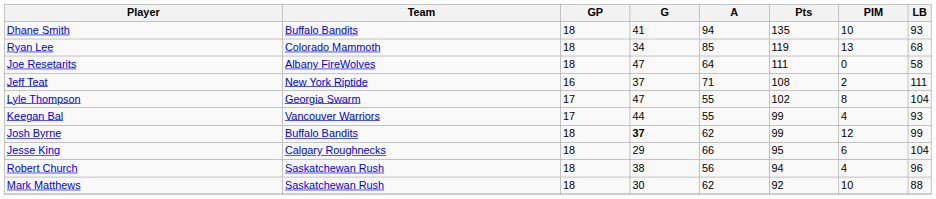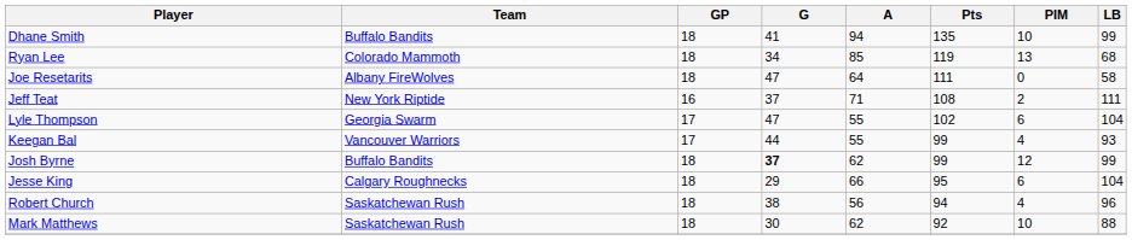 <table class="wikitable">
 <tr>
 <th bgcolor="#DDDDFF" width="30%">Player</th>
 <th bgcolor="#DDDDFF" width="30%">Team</th>
 <th bgcolor="#DDDDFF" width="7.5%">GP</th>
 <th bgcolor="#DDDDFF" width="7.5%">G</th>
 <th bgcolor="#DDDDFF" width="7.5%">A</th>
 <th bgcolor="#DDDDFF" width="7.5%">Pts</th>
 <th bgcolor="#DDDDFF" width="7.5%">PIM</th>
 <th bgcolor="#DDDDFF" width="7.5%">LB</th>
 </tr>
 <tr>
 <td><a href='#'>Dhane Smith</a></td>
 <td><a href='#'>Buffalo Bandits</a></td>
 <td>18</td>
 <td>41</td>
 <td>94</td>
 <td>135</td>
 <td>10</td>
-<td>93</td>
+<td>99</td>
 </tr>
 <tr>
 <td><a href='#'>Ryan Lee</a></td>
 <td><a href='#'>Colorado Mammoth</a></td>
 <td>18</td>
 <td>34</td>
 <td>85</td>
 <td>119</td>
 <td>13</td>
 <td>68</td>
 </tr>
 <tr>
 <td><a href='#'>Joe Resetarits</a></td>
 <td><a href='#'>Albany FireWolves</a></td>
 <td>18</td>
 <td>47</td>
 <td>64</td>
 <td>111</td>
 <td>0</td>
 <td>58</td>
 </tr>
 <tr>
 <td><a href='#'>Jeff Teat</a></td>
 <td><a href='#'>New York Riptide</a></td>
 <td>16</td>
 <td>37</td>
 <td>71</td>
 <td>108</td>
 <td>2</td>
 <td>111</td>
 </tr>
 <tr>
 <td><a href='#'>Lyle Thompson</a></td>
 <td><a href='#'>Georgia Swarm</a></td>
 <td>17</td>
 <td>47</td>
 <td>55</td>
 <td>102</td>
-<td>8</td>
+<td>6</td>
 <td>104</td>
 </tr>
 <tr>
 <td><a href='#'>Keegan Bal</a></td>
 <td><a href='#'>Vancouver Warriors</a></td>
 <td>17</td>
 <td>44</td>
 <td>55</td>
 <td>99</td>
 <td>4</td>
 <td>93</td>
 </tr>
 <tr>
 <td><a href='#'>Josh Byrne</a></td>
 <td><a href='#'>Buffalo Bandits</a></td>
 <td>18</td>
 <td><strong>37</strong></td>
 <td>62</td>
 <td>99</td>
 <td>12</td>
 <td>99</td>
 </tr>
 <tr>
 <td><a href='#'>Jesse King</a></td>
 <td><a href='#'>Calgary Roughnecks</a></td>
 <td>18</td>
 <td>29</td>
 <td>66</td>
 <td>95</td>
 <td>6</td>
 <td>104</td>
 </tr>
 <tr>
 <td><a href='#'>Robert Church</a></td>
 <td><a href='#'>Saskatchewan Rush</a></td>
 <td>18</td>
 <td>38</td>
 <td>56</td>
 <td>94</td>
 <td>4</td>
 <td>96</td>
 </tr>
 <tr>
 <td><a href='#'>Mark Matthews</a></td>
 <td><a href='#'>Saskatchewan Rush</a></td>
 <td>18</td>
 <td>30</td>
 <td>62</td>
 <td>92</td>
 <td>10</td>
 <td>88</td>
 </tr>
 <tr>
 </tr>
 </table>
